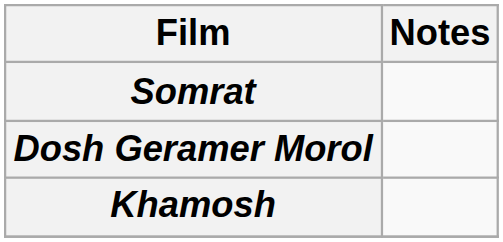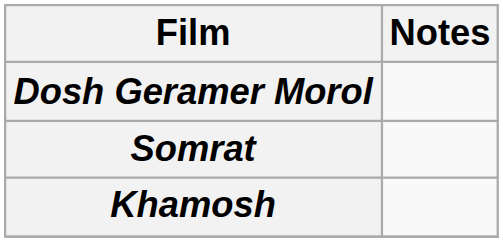 <table class="wikitable sortable">
 <tr>
 <th>Film</th>
 <th>Notes</th>
 </tr>
 <tr>
-<th><em>Somrat</em></th>
+<th><em>Dosh Geramer Morol</em></th>
 <td></td>
 </tr>
 <tr>
-<th><em>Dosh Geramer Morol</em></th>
+<th><em>Somrat</em></th>
 <td></td>
 </tr>
 <tr>
 <th><em>Khamosh</em></th>
 <td></td>
 </tr>
 <tr>
 </tr>
 </table>
